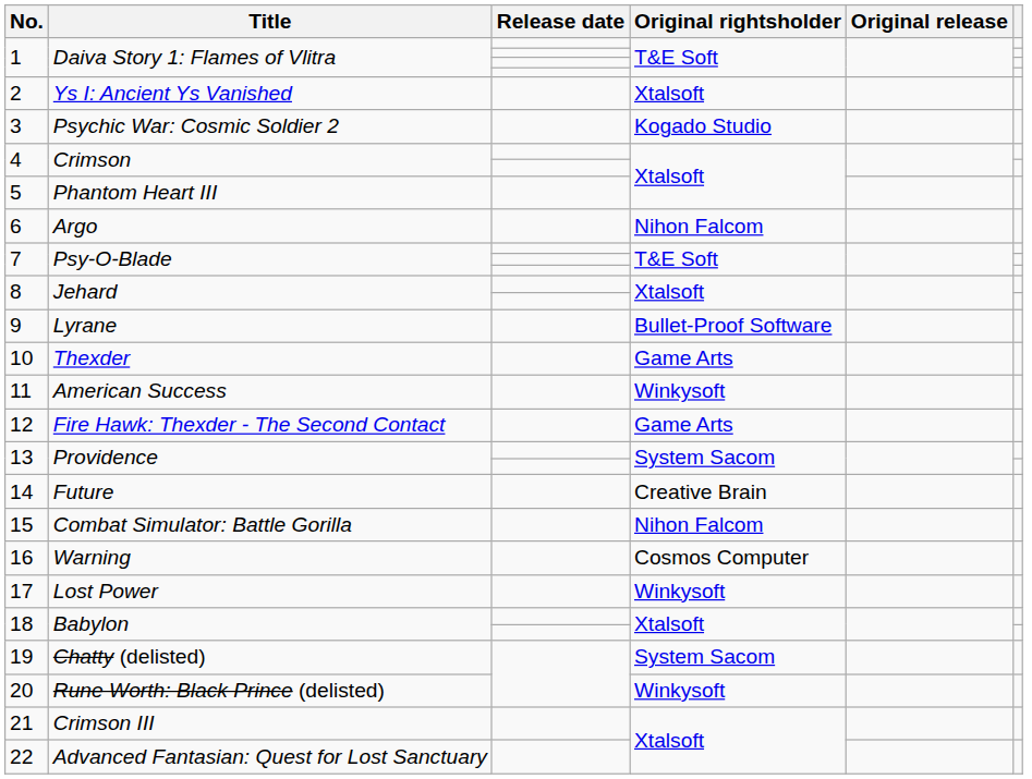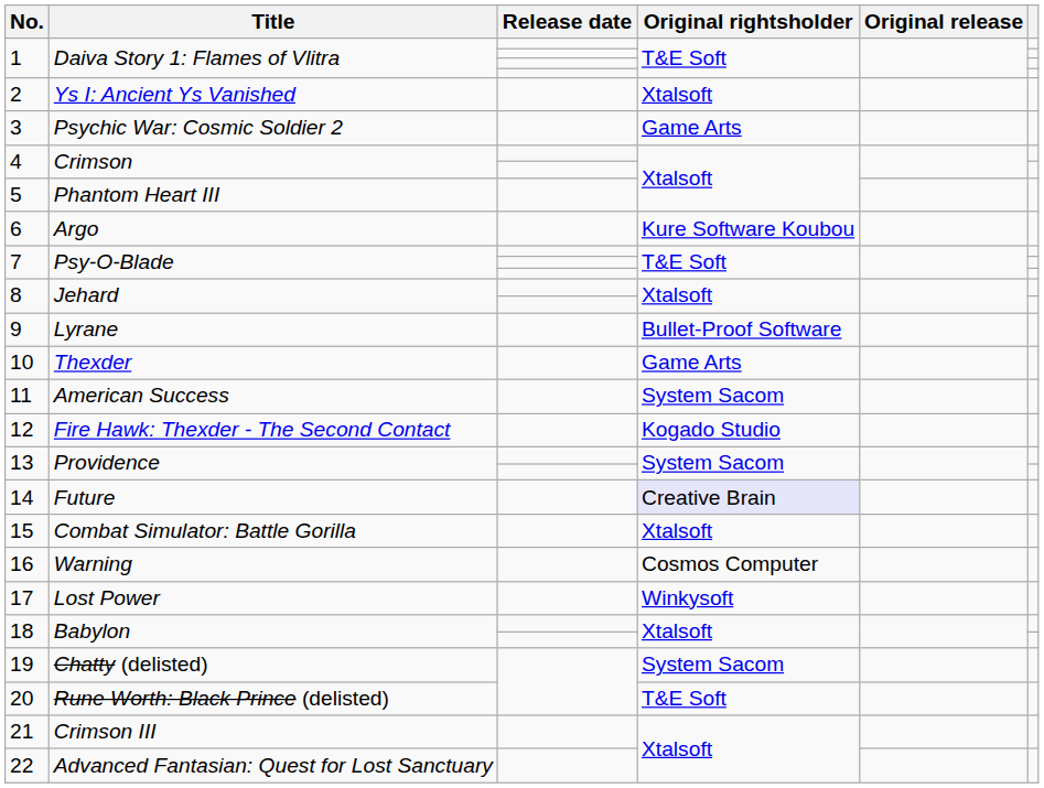 <table class="wikitable sortable" width="auto">
 <tr>
 <th>No.</th>
 <th>Title</th>
 <th>Release date</th>
 <th>Original rightsholder</th>
 <th>Original release</th>
 <th></th>
 </tr>
 <tr>
 <td rowspan="4">1</td>
 <td rowspan="4"><em>Daiva Story 1: Flames of Vlitra</em></td>
 <td><em></em></td>
 <td rowspan="4"><a href='#'>T&E Soft</a></td>
 <td rowspan="4"></td>
 <td></td>
 </tr>
 <tr>
 <td><em></em></td>
 <td></td>
 </tr>
 <tr>
 <td></td>
 <td></td>
 </tr>
 <tr>
 <td><em></em></td>
 <td></td>
 </tr>
 <tr>
 <td>2</td>
 <td><em><a href='#'>Ys I: Ancient Ys Vanished</a></em></td>
 <td></td>
 <td><a href='#'>Xtalsoft</a></td>
 <td></td>
 <td></td>
 </tr>
 <tr>
 <td>3</td>
 <td><em>Psychic War: Cosmic Soldier 2</em></td>
 <td><em></em></td>
-<td><a href='#'>Kogado Studio</a></td>
+<td><a href='#'>Game Arts</a></td>
 <td></td>
 <td></td>
 </tr>
 <tr>
 <td rowspan="2">4</td>
 <td rowspan="2"><em>Crimson</em></td>
 <td></td>
 <td rowspan="3"><a href='#'>Xtalsoft</a></td>
 <td rowspan="2"></td>
 <td></td>
 </tr>
 <tr>
 <td></td>
 <td></td>
 </tr>
 <tr>
 <td>5</td>
 <td><em>Phantom Heart III</em></td>
 <td></td>
 <td></td>
 <td></td>
 </tr>
 <tr>
 <td>6</td>
 <td><em>Argo</em></td>
 <td><em></em></td>
-<td><a href='#'>Nihon Falcom</a></td>
+<td><a href='#'>Kure Software Koubou</a></td>
 <td></td>
 <td></td>
 </tr>
 <tr>
 <td rowspan="3">7</td>
 <td rowspan="3"><em>Psy-O-Blade</em></td>
 <td><em></em></td>
 <td rowspan="3"><a href='#'>T&E Soft</a></td>
 <td rowspan="3"></td>
 <td></td>
 </tr>
 <tr>
 <td><em></em></td>
 <td></td>
 </tr>
 <tr>
 <td></td>
 <td></td>
 </tr>
 <tr>
 <td rowspan="2">8</td>
 <td rowspan="2"><em>Jehard</em></td>
 <td></td>
 <td rowspan="2"><a href='#'>Xtalsoft</a></td>
 <td rowspan="2"></td>
 <td></td>
 </tr>
 <tr>
 <td><em></em></td>
 <td></td>
 </tr>
 <tr>
 <td>9</td>
 <td><em>Lyrane</em></td>
 <td></td>
 <td><a href='#'>Bullet-Proof Software</a></td>
 <td></td>
 <td></td>
 </tr>
 <tr>
 <td>10</td>
 <td><em><a href='#'>Thexder</a></em></td>
 <td></td>
 <td><a href='#'>Game Arts</a></td>
 <td></td>
 <td></td>
 </tr>
 <tr>
 <td>11</td>
 <td><em>American Success</em></td>
 <td></td>
-<td><a href='#'>Winkysoft</a></td>
+<td><a href='#'>System Sacom</a></td>
 <td></td>
 <td></td>
 </tr>
 <tr>
 <td>12</td>
 <td><em><a href='#'>Fire Hawk: Thexder - The Second Contact</a></em></td>
 <td></td>
-<td><a href='#'>Game Arts</a></td>
+<td><a href='#'>Kogado Studio</a></td>
 <td></td>
 <td></td>
 </tr>
 <tr>
 <td rowspan="2">13</td>
 <td rowspan="2"><em>Providence</em></td>
 <td><em></em></td>
 <td rowspan="2"><a href='#'>System Sacom</a></td>
 <td rowspan="2"></td>
 <td></td>
 </tr>
 <tr>
 <td><em></em></td>
 <td></td>
 </tr>
 <tr>
 <td>14</td>
 <td><em>Future</em></td>
 <td></td>
-<td>Creative Brain</td>
+<td style="background: lavender;">Creative Brain</td>
 <td></td>
 <td></td>
 </tr>
 <tr>
 <td>15</td>
 <td><em>Combat Simulator: Battle Gorilla</em></td>
 <td></td>
-<td><a href='#'>Nihon Falcom</a></td>
+<td><a href='#'>Xtalsoft</a></td>
 <td></td>
 <td></td>
 </tr>
 <tr>
 <td>16</td>
 <td><em>Warning</em></td>
 <td></td>
 <td>Cosmos Computer</td>
 <td></td>
 <td></td>
 </tr>
 <tr>
 <td>17</td>
 <td><em>Lost Power</em></td>
 <td></td>
 <td><a href='#'>Winkysoft</a></td>
 <td></td>
 <td></td>
 </tr>
 <tr>
 <td rowspan="2">18</td>
 <td rowspan="2"><em>Babylon</em></td>
 <td><em></em></td>
 <td rowspan="2"><a href='#'>Xtalsoft</a></td>
 <td rowspan="2"></td>
 <td></td>
 </tr>
 <tr>
 <td><em></em></td>
 <td></td>
 </tr>
 <tr>
 <td>19</td>
 <td><em><s>Chatty</s></em> (delisted)</td>
 <td rowspan="2"><em></em></td>
 <td><a href='#'>System Sacom</a></td>
 <td></td>
 <td></td>
 </tr>
 <tr>
 <td>20</td>
 <td><em><s>Rune Worth: Black Prince</s></em> (delisted)</td>
-<td><a href='#'>Winkysoft</a></td>
+<td><a href='#'>T&E Soft</a></td>
 <td></td>
 <td></td>
 </tr>
 <tr>
 <td>21</td>
 <td><em>Crimson III</em></td>
 <td><em></em></td>
 <td rowspan="2"><a href='#'>Xtalsoft</a></td>
 <td></td>
 <td></td>
 </tr>
 <tr>
 <td>22</td>
 <td><em>Advanced Fantasian: Quest for Lost Sanctuary</em></td>
 <td></td>
 <td></td>
 <td></td>
 </tr>
 </table>
